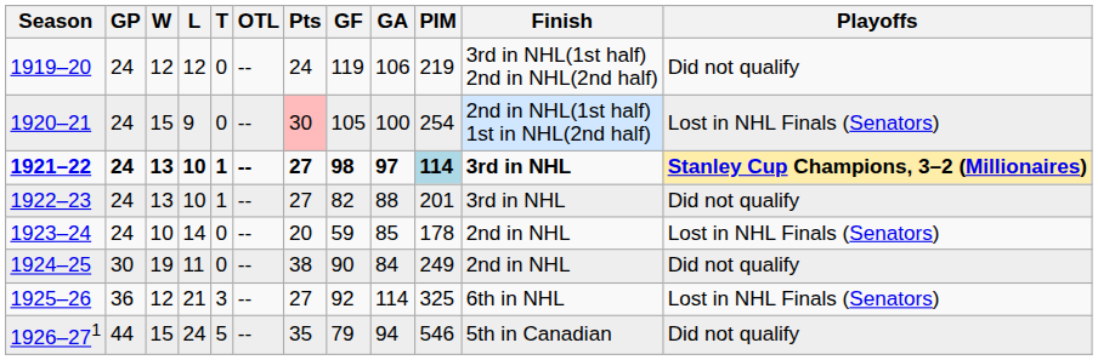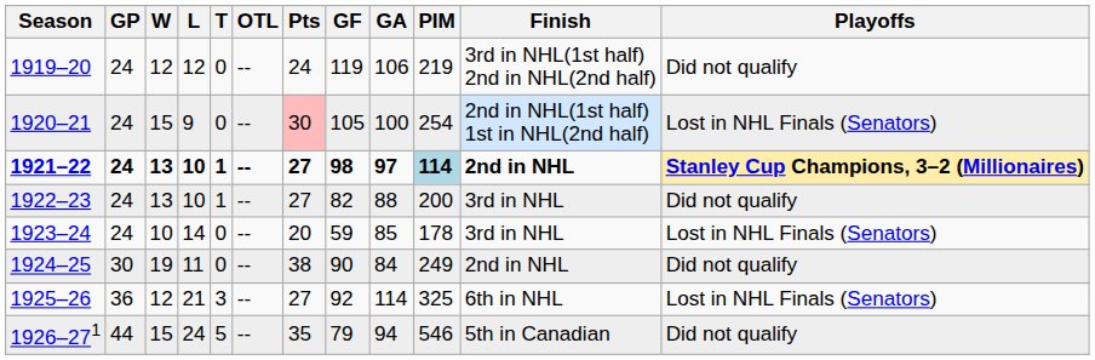 <table class="wikitable">
 <tr>
 <th>Season</th>
 <th>GP</th>
 <th>W</th>
 <th>L</th>
 <th>T</th>
 <th>OTL</th>
 <th>Pts</th>
 <th>GF</th>
 <th>GA</th>
 <th>PIM</th>
 <th>Finish</th>
 <th>Playoffs</th>
 </tr>
 <tr>
 <td><a href='#'>1919–20</a></td>
 <td>24</td>
 <td>12</td>
 <td>12</td>
 <td>0</td>
 <td>--</td>
 <td>24</td>
 <td>119</td>
 <td>106</td>
 <td>219</td>
 <td>3rd in NHL(1st half)<br>2nd in NHL(2nd half)</td>
 <td>Did not qualify</td>
 </tr>
 <tr bgcolor="#eeeeee">
 <td><a href='#'>1920–21</a></td>
 <td>24</td>
 <td>15</td>
 <td>9</td>
 <td>0</td>
 <td>--</td>
 <td style="background: #ffbbbb;">30</td>
 <td>105</td>
 <td>100</td>
 <td>254</td>
 <td style="background: #d0e7ff;">2nd in NHL(1st half)<br>1st in NHL(2nd half)</td>
 <td>Lost in NHL Finals (<a href='#'>Senators</a>)</td>
 </tr>
 <tr style="font-weight:bold">
 <td><a href='#'>1921–22</a></td>
 <td>24</td>
 <td>13</td>
 <td>10</td>
 <td>1</td>
 <td>--</td>
 <td>27</td>
 <td>98</td>
 <td>97</td>
 <td style="background: lightblue;">114</td>
-<td>3rd in NHL</td>
+<td>2nd in NHL</td>
 <td style="background: #ffeeaa;"><a href='#'>Stanley Cup</a> Champions, 3–2 (<a href='#'>Millionaires</a>)</td>
 </tr>
 <tr bgcolor="#eeeeee">
 <td><a href='#'>1922–23</a></td>
 <td>24</td>
 <td>13</td>
 <td>10</td>
 <td>1</td>
 <td>--</td>
 <td>27</td>
 <td>82</td>
 <td>88</td>
-<td>201</td>
+<td>200</td>
 <td>3rd in NHL</td>
 <td>Did not qualify</td>
 </tr>
 <tr>
 <td><a href='#'>1923–24</a></td>
 <td>24</td>
 <td>10</td>
 <td>14</td>
 <td>0</td>
 <td>--</td>
 <td>20</td>
 <td>59</td>
 <td>85</td>
 <td>178</td>
-<td>2nd in NHL</td>
+<td>3rd in NHL</td>
 <td>Lost in NHL Finals (<a href='#'>Senators</a>)</td>
 </tr>
 <tr bgcolor="#eeeeee">
 <td><a href='#'>1924–25</a></td>
 <td>30</td>
 <td>19</td>
 <td>11</td>
 <td>0</td>
 <td>--</td>
 <td>38</td>
 <td>90</td>
 <td>84</td>
 <td>249</td>
 <td>2nd in NHL</td>
 <td>Did not qualify</td>
 </tr>
 <tr>
 <td><a href='#'>1925–26</a></td>
 <td>36</td>
 <td>12</td>
 <td>21</td>
 <td>3</td>
 <td>--</td>
 <td>27</td>
 <td>92</td>
 <td>114</td>
 <td>325</td>
 <td>6th in NHL</td>
 <td>Lost in NHL Finals (<a href='#'>Senators</a>)</td>
 </tr>
 <tr bgcolor="#eeeeee">
 <td><a href='#'>1926–27</a><sup>1</sup></td>
 <td>44</td>
 <td>15</td>
 <td>24</td>
 <td>5</td>
 <td>--</td>
 <td>35</td>
 <td>79</td>
 <td>94</td>
 <td>546</td>
 <td>5th in Canadian</td>
 <td>Did not qualify</td>
 </tr>
 </table>
